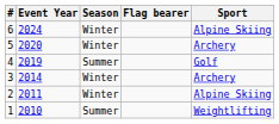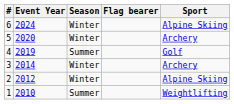 <table class="wikitable sortable">
 <tr>
 <th>#</th>
 <th>Event Year</th>
 <th>Season</th>
 <th>Flag bearer</th>
 <th>Sport</th>
 </tr>
 <tr>
 <td>6</td>
 <td><a href='#'>2024</a></td>
 <td>Winter</td>
 <td></td>
 <td><a href='#'>Alpine Skiing</a></td>
 </tr>
 <tr>
 <td>5</td>
 <td><a href='#'>2020</a></td>
 <td>Winter</td>
 <td></td>
 <td><a href='#'>Archery</a></td>
 </tr>
 <tr>
 <td>4</td>
 <td><a href='#'>2019</a></td>
 <td>Summer</td>
 <td></td>
 <td><a href='#'>Golf</a></td>
 </tr>
 <tr>
 <td>3</td>
 <td><a href='#'>2014</a></td>
 <td>Winter</td>
 <td></td>
 <td><a href='#'>Archery</a></td>
 </tr>
 <tr>
 <td>2</td>
-<td><a href='#'>2011</a></td>
+<td><a href='#'>2012</a></td>
 <td>Winter</td>
 <td></td>
 <td><a href='#'>Alpine Skiing</a></td>
 </tr>
 <tr>
 <td>1</td>
 <td><a href='#'>2010</a></td>
 <td>Summer</td>
 <td></td>
 <td><a href='#'>Weightlifting</a></td>
 </tr>
 </table>
